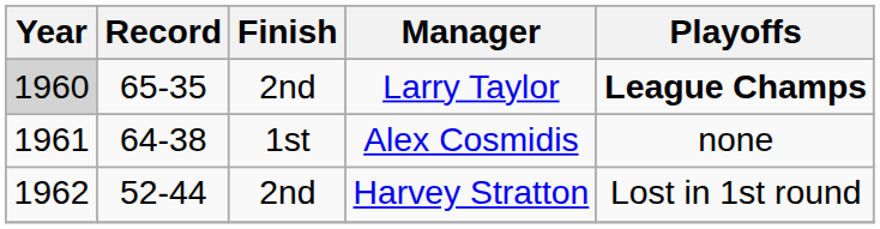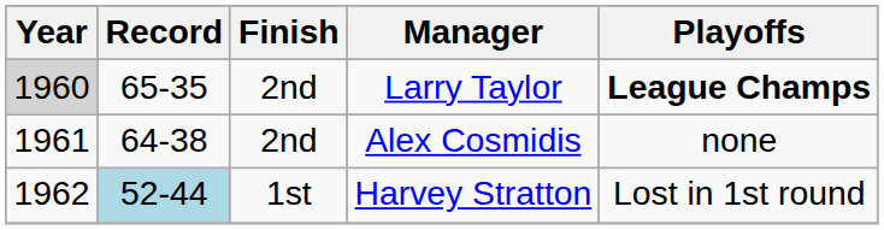 <table class="wikitable">
 <tr>
 <th>Year</th>
 <th>Record</th>
 <th>Finish</th>
 <th>Manager</th>
 <th>Playoffs</th>
 </tr>
 <tr align=center>
 <td style="background: lightgrey;">1960</td>
 <td>65-35</td>
 <td>2nd</td>
 <td><a href='#'>Larry Taylor</a></td>
 <td><strong>League Champs</strong></td>
 </tr>
 <tr align=center>
 <td>1961</td>
 <td>64-38</td>
-<td>1st</td>
+<td>2nd</td>
 <td><a href='#'>Alex Cosmidis</a></td>
 <td>none</td>
 </tr>
 <tr align=center>
 <td>1962</td>
-<td>52-44</td>
-<td>2nd</td>
+<td style="background: lightblue;">52-44</td>
+<td>1st</td>
 <td><a href='#'>Harvey Stratton</a></td>
 <td>Lost in 1st round</td>
 </tr>
 <tr align=center>
 </tr>
 </table>
